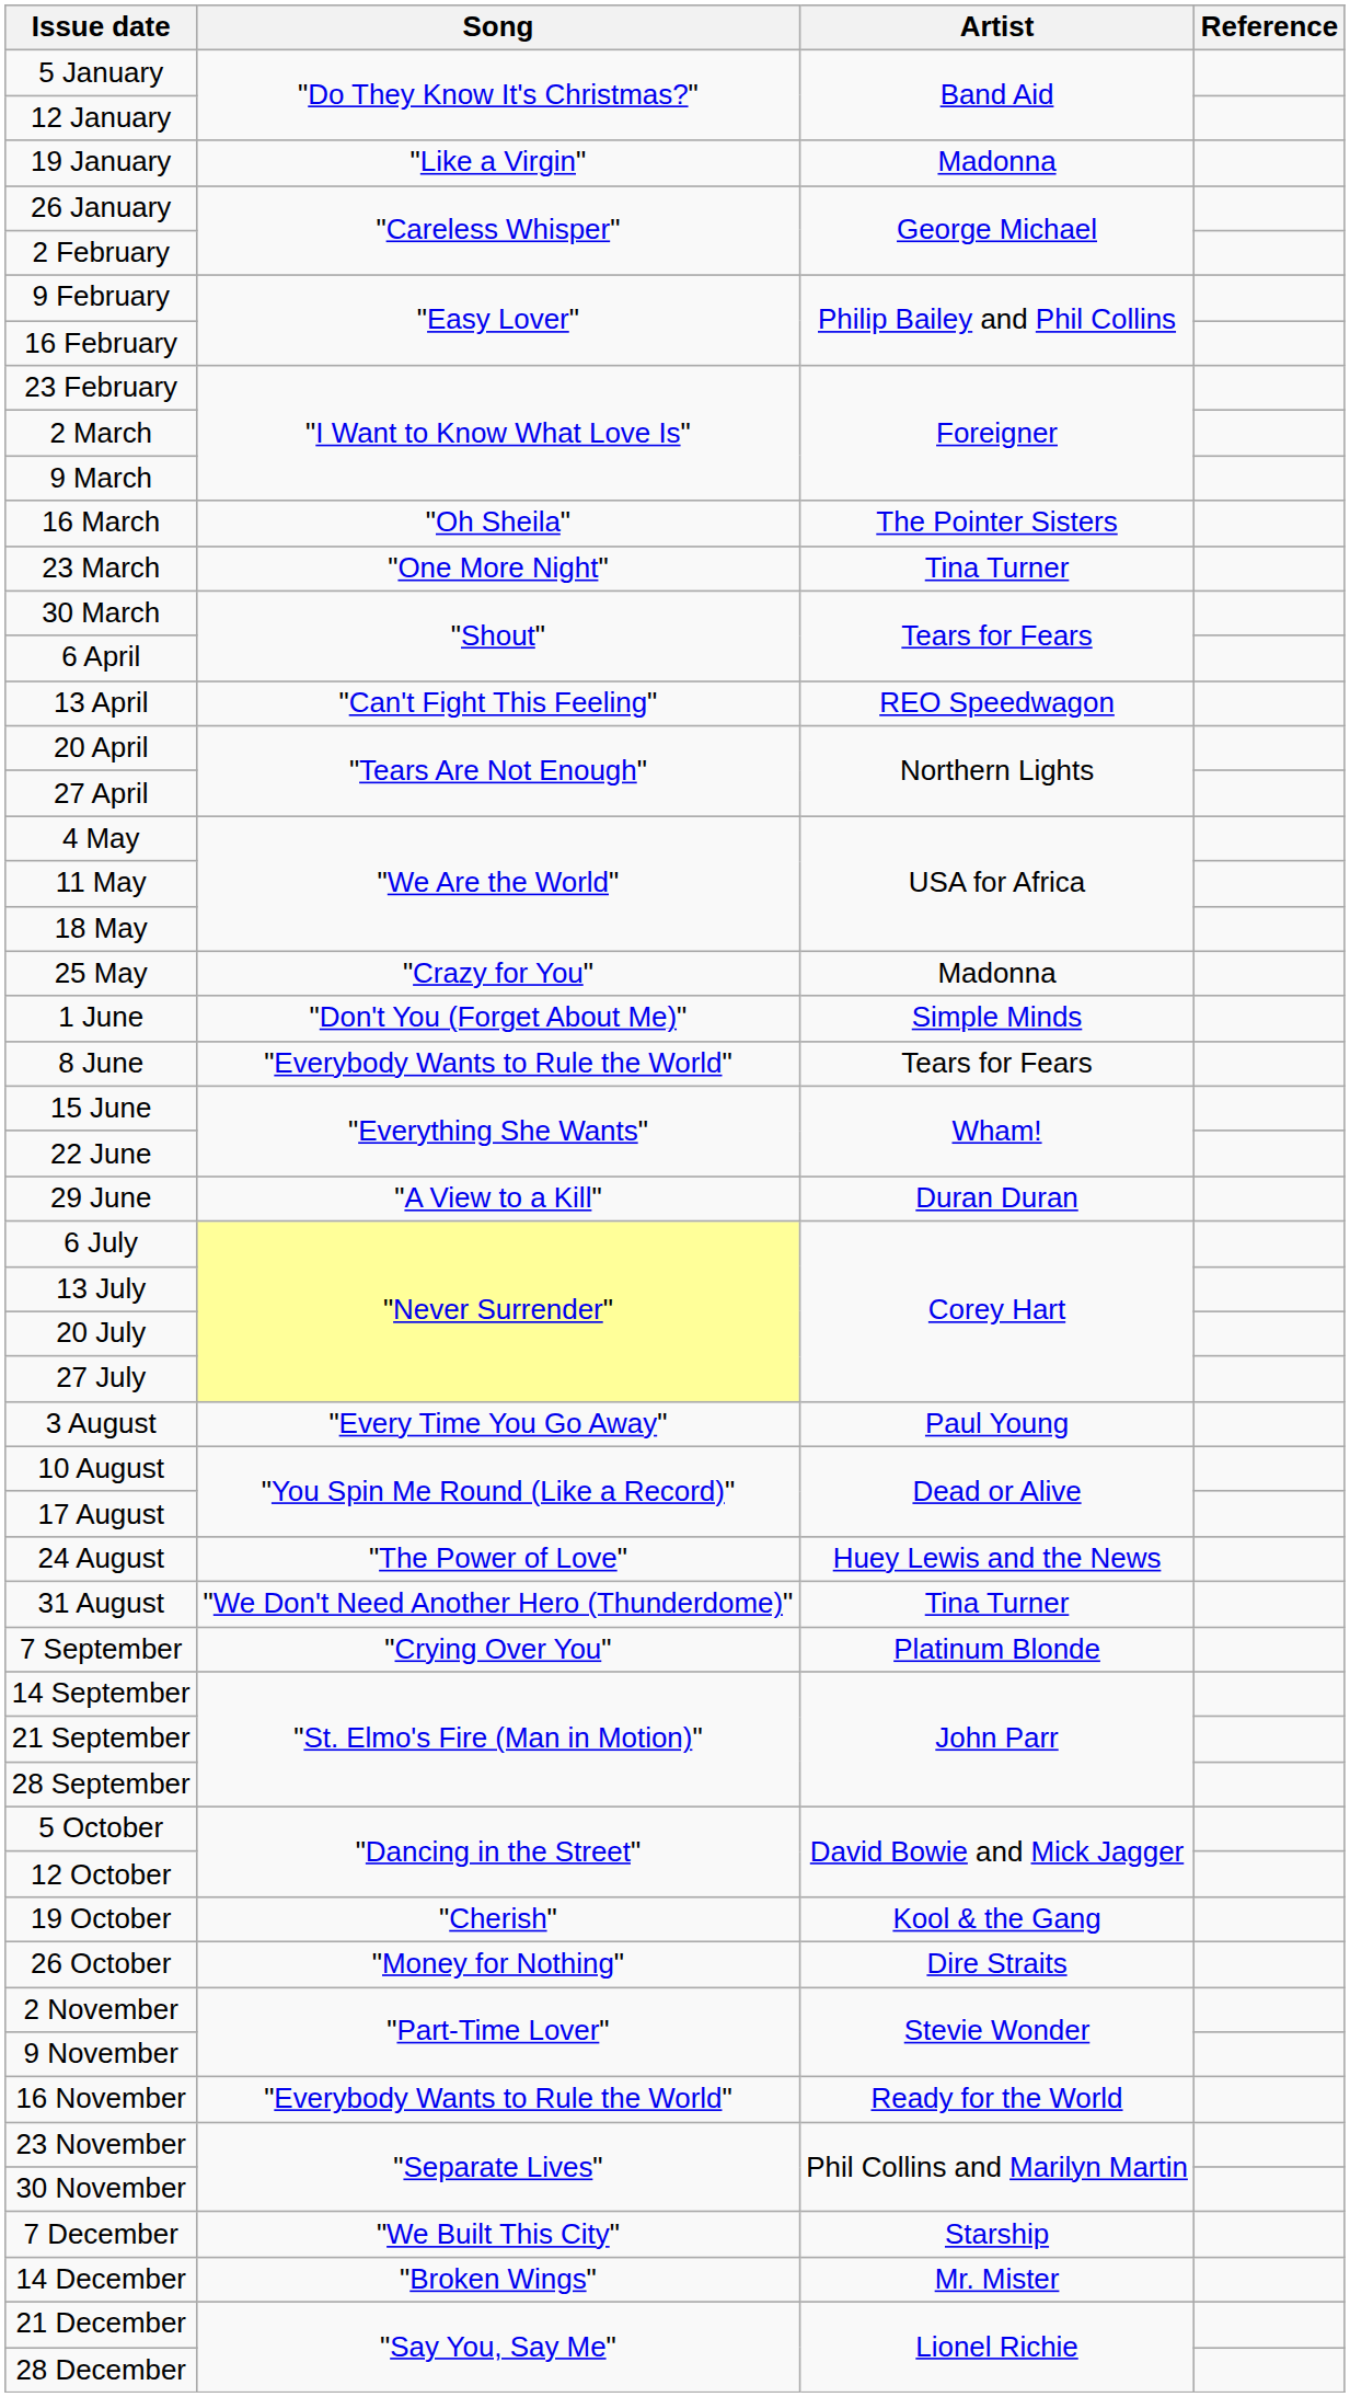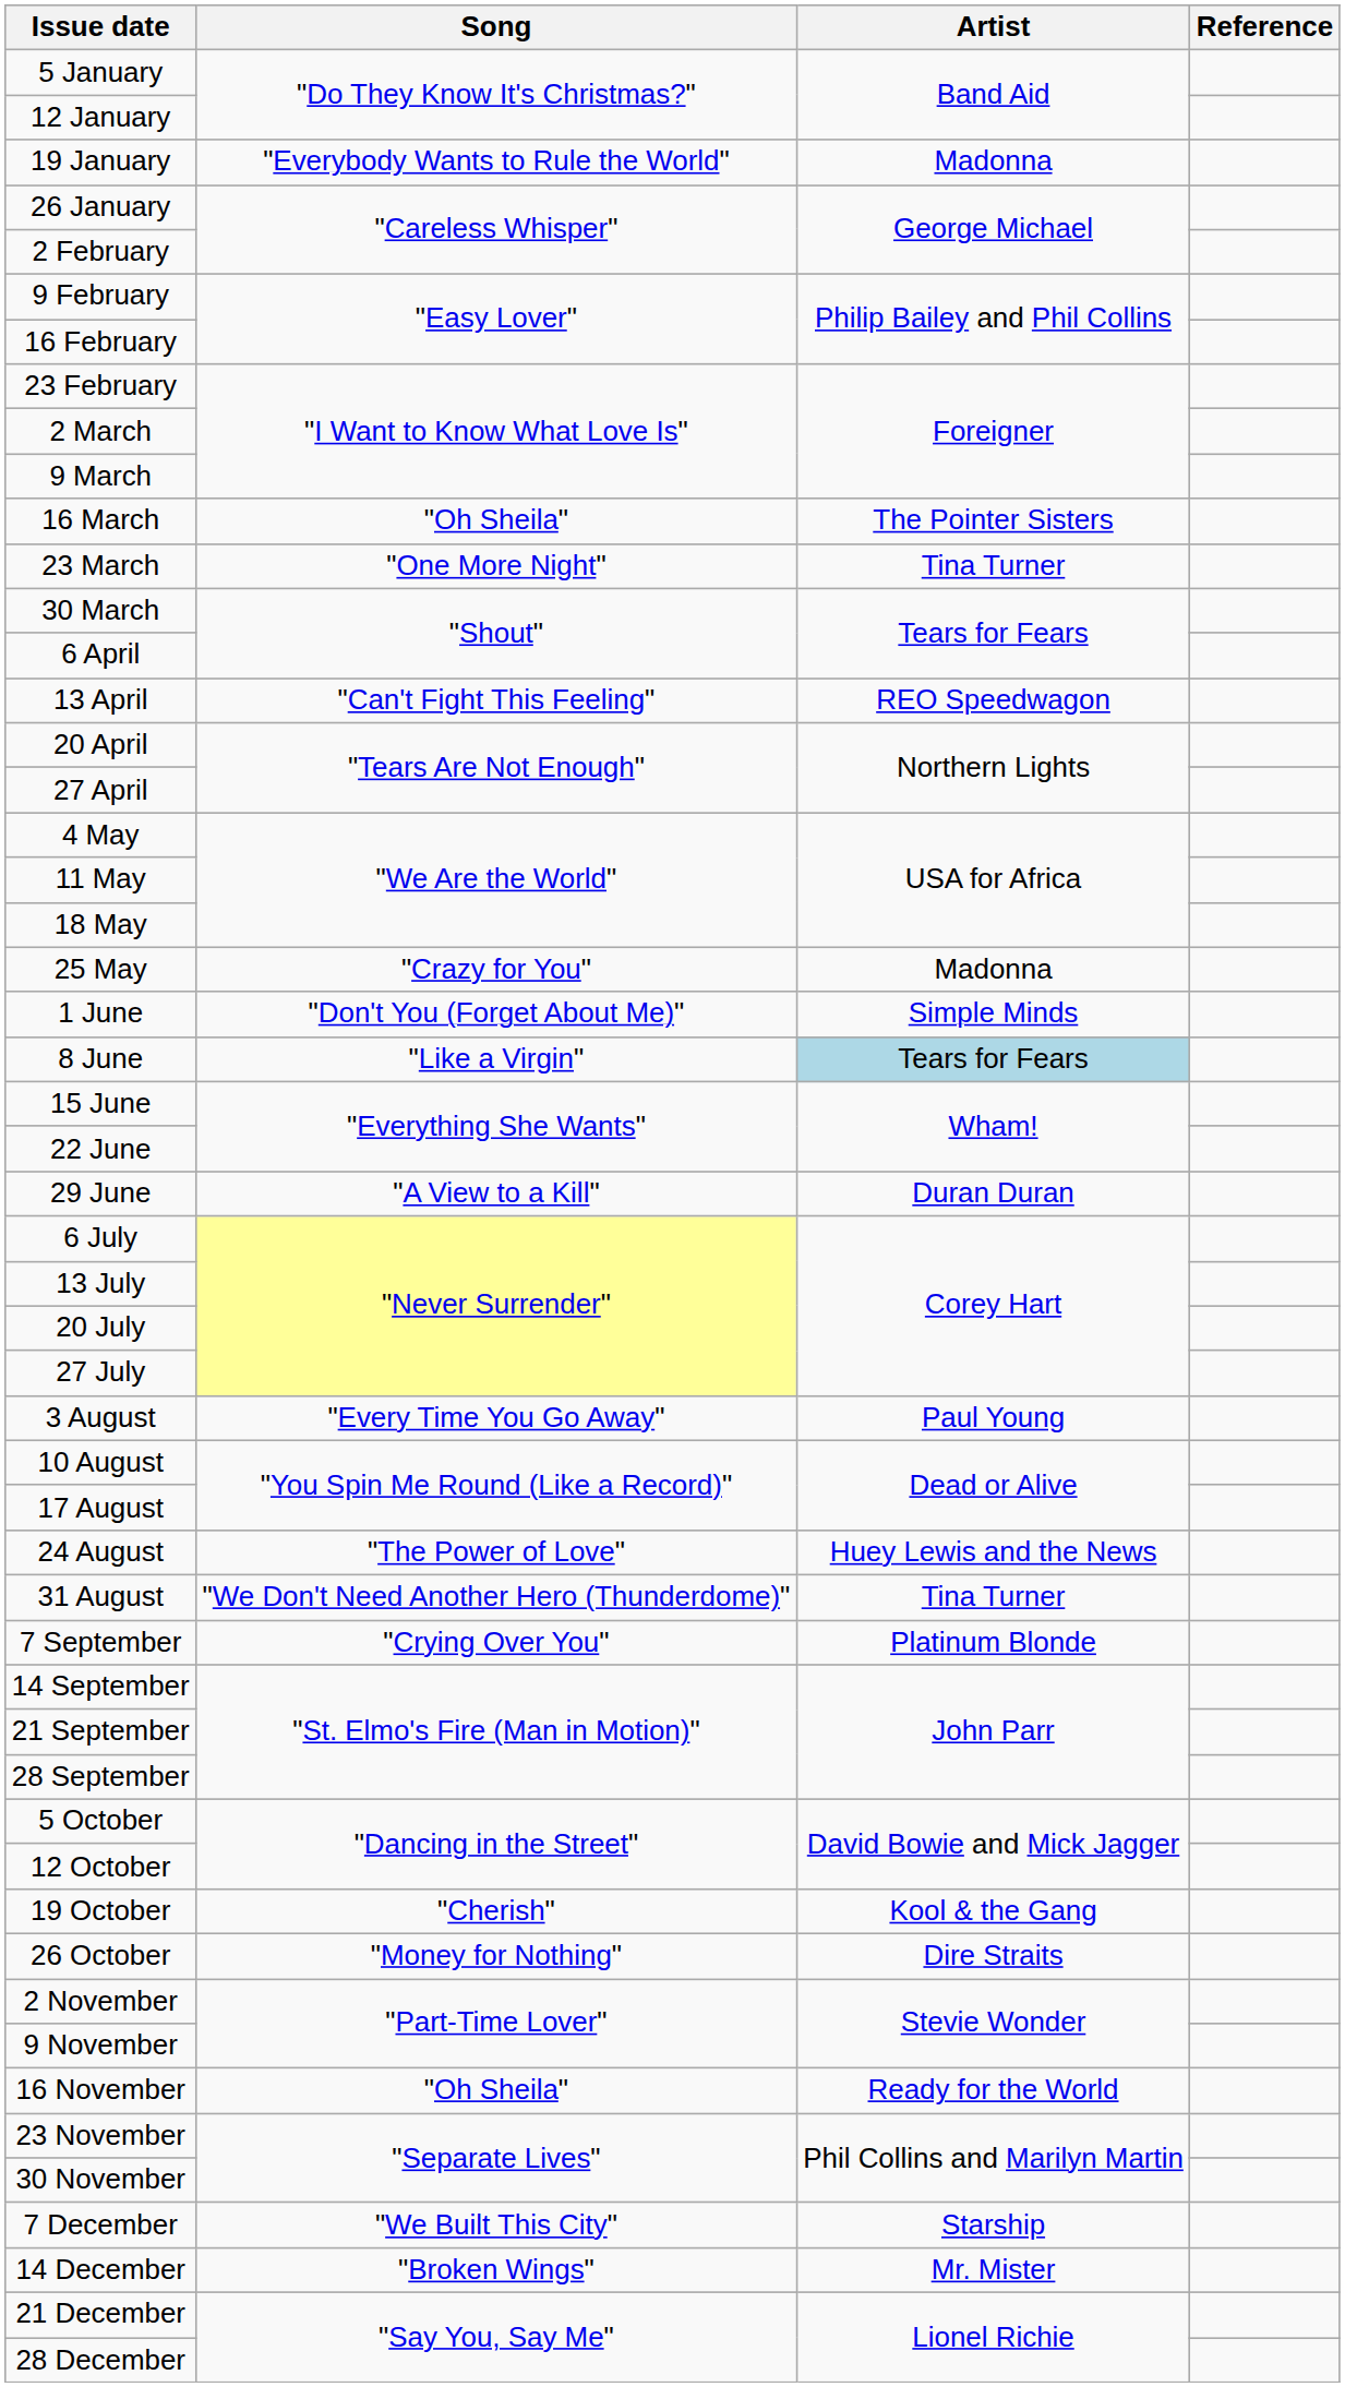 <table class="wikitable">
 <tr>
 <th align="center">Issue date</th>
 <th align="center">Song</th>
 <th align="center">Artist</th>
 <th align="center">Reference</th>
 </tr>
 <tr>
 <td align="center">5 January</td>
 <td align="center" rowspan="2">"<a href='#'>Do They Know It's Christmas?</a>"</td>
 <td align="center" rowspan="2"><a href='#'>Band Aid</a></td>
 <td align="center"></td>
 </tr>
 <tr>
 <td align="center">12 January</td>
 <td align="center"></td>
 </tr>
 <tr>
 <td align="center">19 January</td>
-<td align="center">"<a href='#'>Like a Virgin</a>"</td>
+<td align="center">"<a href='#'>Everybody Wants to Rule the World</a>"</td>
 <td align="center"><a href='#'>Madonna</a></td>
 <td align="center"></td>
 </tr>
 <tr>
 <td align="center">26 January</td>
 <td align="center" rowspan="2">"<a href='#'>Careless Whisper</a>"</td>
 <td align="center" rowspan="2"><a href='#'>George Michael</a></td>
 <td align="center"></td>
 </tr>
 <tr>
 <td align="center">2 February</td>
 <td align="center"></td>
 </tr>
 <tr>
 <td align="center">9 February</td>
 <td align="center" rowspan="2">"<a href='#'>Easy Lover</a>"</td>
 <td align="center" rowspan="2"><a href='#'>Philip Bailey</a> and <a href='#'>Phil Collins</a></td>
 <td align="center"></td>
 </tr>
 <tr>
 <td align="center">16 February</td>
 <td align="center"></td>
 </tr>
 <tr>
 <td align="center">23 February</td>
 <td align="center" rowspan="3">"<a href='#'>I Want to Know What Love Is</a>"</td>
 <td align="center" rowspan="3"><a href='#'>Foreigner</a></td>
 <td align="center"></td>
 </tr>
 <tr>
 <td align="center">2 March</td>
 <td align="center"></td>
 </tr>
 <tr>
 <td align="center">9 March</td>
 <td align="center"></td>
 </tr>
 <tr>
 <td align="center">16 March</td>
 <td align="center">"<a href='#'>Oh Sheila</a>"</td>
 <td align="center"><a href='#'>The Pointer Sisters</a></td>
 <td align="center"></td>
 </tr>
 <tr>
 <td align="center">23 March</td>
 <td align="center">"<a href='#'>One More Night</a>"</td>
 <td align="center"><a href='#'>Tina Turner</a></td>
 <td align="center"></td>
 </tr>
 <tr>
 <td align="center">30 March</td>
 <td align="center" rowspan="2">"<a href='#'>Shout</a>"</td>
 <td align="center" rowspan="2"><a href='#'>Tears for Fears</a></td>
 <td align="center"></td>
 </tr>
 <tr>
 <td align="center">6 April</td>
 <td align="center"></td>
 </tr>
 <tr>
 <td align="center">13 April</td>
 <td align="center">"<a href='#'>Can't Fight This Feeling</a>"</td>
 <td align="center"><a href='#'>REO Speedwagon</a></td>
 <td align="center"></td>
 </tr>
 <tr>
 <td align="center">20 April</td>
 <td align="center" rowspan="2">"<a href='#'>Tears Are Not Enough</a>"</td>
 <td align="center" rowspan="2">Northern Lights</td>
 <td align="center"></td>
 </tr>
 <tr>
 <td align="center">27 April</td>
 <td align="center"></td>
 </tr>
 <tr>
 <td align="center">4 May</td>
 <td align="center" rowspan="3">"<a href='#'>We Are the World</a>"</td>
 <td align="center" rowspan="3">USA for Africa</td>
 <td align="center"></td>
 </tr>
 <tr>
 <td align="center">11 May</td>
 <td align="center"></td>
 </tr>
 <tr>
 <td align="center">18 May</td>
 <td align="center"></td>
 </tr>
 <tr>
 <td align="center">25 May</td>
 <td align="center">"<a href='#'>Crazy for You</a>"</td>
 <td align="center">Madonna</td>
 <td align="center"></td>
 </tr>
 <tr>
 <td align="center">1 June</td>
 <td align="center">"<a href='#'>Don't You (Forget About Me)</a>"</td>
 <td align="center"><a href='#'>Simple Minds</a></td>
 <td align="center"></td>
 </tr>
 <tr>
 <td align="center">8 June</td>
-<td align="center">"<a href='#'>Everybody Wants to Rule the World</a>"</td>
-<td align="center">Tears for Fears</td>
+<td align="center">"<a href='#'>Like a Virgin</a>"</td>
+<td align="center" style="background: lightblue;">Tears for Fears</td>
 <td align="center"></td>
 </tr>
 <tr>
 <td align="center">15 June</td>
 <td align="center" rowspan="2">"<a href='#'>Everything She Wants</a>"</td>
 <td align="center" rowspan="2"><a href='#'>Wham!</a></td>
 <td align="center"></td>
 </tr>
 <tr>
 <td align="center">22 June</td>
 <td align="center"></td>
 </tr>
 <tr>
 <td align="center">29 June</td>
 <td align="center">"<a href='#'>A View to a Kill</a>"</td>
 <td align="center"><a href='#'>Duran Duran</a></td>
 <td align="center"></td>
 </tr>
 <tr>
 <td align="center">6 July</td>
 <td bgcolor=#FFFF99 align="center" rowspan="4">"<a href='#'>Never Surrender</a>"</td>
 <td align="center" rowspan="4"><a href='#'>Corey Hart</a></td>
 <td align="center"></td>
 </tr>
 <tr>
 <td align="center">13 July</td>
 <td align="center"></td>
 </tr>
 <tr>
 <td align="center">20 July</td>
 <td align="center"></td>
 </tr>
 <tr>
 <td align="center">27 July</td>
 <td align="center"></td>
 </tr>
 <tr>
 <td align="center">3 August</td>
 <td align="center">"<a href='#'>Every Time You Go Away</a>"</td>
 <td align="center"><a href='#'>Paul Young</a></td>
 <td align="center"></td>
 </tr>
 <tr>
 <td align="center">10 August</td>
 <td align="center" rowspan="2">"<a href='#'>You Spin Me Round (Like a Record)</a>"</td>
 <td align="center" rowspan="2"><a href='#'>Dead or Alive</a></td>
 <td align="center"></td>
 </tr>
 <tr>
 <td align="center">17 August</td>
 <td align="center"></td>
 </tr>
 <tr>
 <td align="center">24 August</td>
 <td align="center">"<a href='#'>The Power of Love</a>"</td>
 <td align="center"><a href='#'>Huey Lewis and the News</a></td>
 <td align="center"></td>
 </tr>
 <tr>
 <td align="center">31 August</td>
 <td align="center">"<a href='#'>We Don't Need Another Hero (Thunderdome)</a>"</td>
 <td align="center"><a href='#'>Tina Turner</a></td>
 <td align="center"></td>
 </tr>
 <tr>
 <td align="center">7 September</td>
 <td align="center">"<a href='#'>Crying Over You</a>"</td>
 <td align="center"><a href='#'>Platinum Blonde</a></td>
 <td align="center"></td>
 </tr>
 <tr>
 <td align="center">14 September</td>
 <td align="center" rowspan="3">"<a href='#'>St. Elmo's Fire (Man in Motion)</a>"</td>
 <td align="center" rowspan="3"><a href='#'>John Parr</a></td>
 <td align="center"></td>
 </tr>
 <tr>
 <td align="center">21 September</td>
 <td align="center"></td>
 </tr>
 <tr>
 <td align="center">28 September</td>
 <td align="center"></td>
 </tr>
 <tr>
 <td align="center">5 October</td>
 <td align="center" rowspan="2">"<a href='#'>Dancing in the Street</a>"</td>
 <td align="center" rowspan="2"><a href='#'>David Bowie</a> and <a href='#'>Mick Jagger</a></td>
 <td align="center"></td>
 </tr>
 <tr>
 <td align="center">12 October</td>
 <td align="center"></td>
 </tr>
 <tr>
 <td align="center">19 October</td>
 <td align="center">"<a href='#'>Cherish</a>"</td>
 <td align="center"><a href='#'>Kool & the Gang</a></td>
 <td align="center"></td>
 </tr>
 <tr>
 <td align="center">26 October</td>
 <td align="center">"<a href='#'>Money for Nothing</a>"</td>
 <td align="center"><a href='#'>Dire Straits</a></td>
 <td align="center"></td>
 </tr>
 <tr>
 <td align="center">2 November</td>
 <td align="center" rowspan="2">"<a href='#'>Part-Time Lover</a>"</td>
 <td align="center" rowspan="2"><a href='#'>Stevie Wonder</a></td>
 <td align="center"></td>
 </tr>
 <tr>
 <td align="center">9 November</td>
 <td align="center"></td>
 </tr>
 <tr>
 <td align="center">16 November</td>
-<td align="center">"<a href='#'>Everybody Wants to Rule the World</a>"</td>
+<td align="center">"<a href='#'>Oh Sheila</a>"</td>
 <td align="center"><a href='#'>Ready for the World</a></td>
 <td align="center"></td>
 </tr>
 <tr>
 <td align="center">23 November</td>
 <td align="center" rowspan="2">"<a href='#'>Separate Lives</a>"</td>
 <td align="center" rowspan="2">Phil Collins and <a href='#'>Marilyn Martin</a></td>
 <td align="center"></td>
 </tr>
 <tr>
 <td align="center">30 November</td>
 <td align="center"></td>
 </tr>
 <tr>
 <td align="center">7 December</td>
 <td align="center">"<a href='#'>We Built This City</a>"</td>
 <td align="center"><a href='#'>Starship</a></td>
 <td align="center"></td>
 </tr>
 <tr>
 <td align="center">14 December</td>
 <td align="center">"<a href='#'>Broken Wings</a>"</td>
 <td align="center"><a href='#'>Mr. Mister</a></td>
 <td align="center"></td>
 </tr>
 <tr>
 <td align="center">21 December</td>
 <td align="center" rowspan="2">"<a href='#'>Say You, Say Me</a>"</td>
 <td align="center" rowspan="2"><a href='#'>Lionel Richie</a></td>
 <td align="center"></td>
 </tr>
 <tr>
 <td align="center">28 December</td>
 <td align="center"></td>
 </tr>
 </table>
